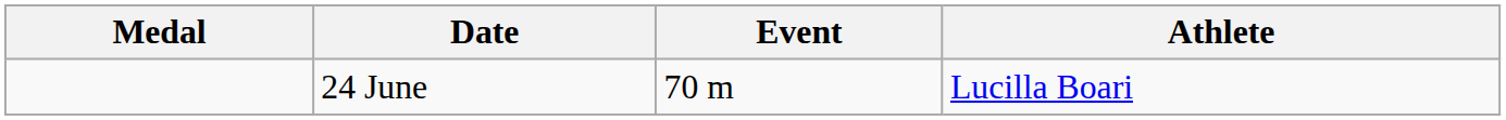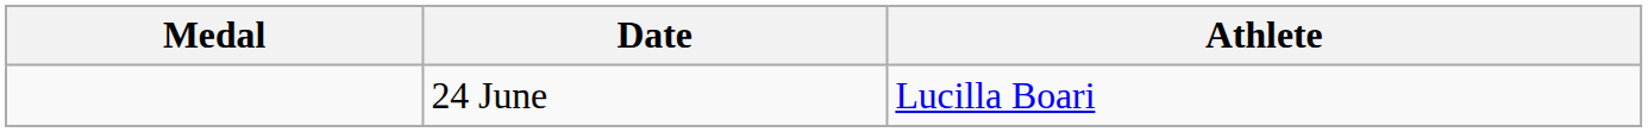 <table class="wikitable sortable" width=55% style="font-size:100%; text-align:left;">
 <tr>
 <th>Medal</th>
 <th>Date</th>
-<th>Event</th>
 <th>Athlete</th>
 </tr>
 <tr>
 <td></td>
 <td>24 June</td>
-<td>70 m</td>
 <td><a href='#'>Lucilla Boari</a></td>
 </tr>
 </table>
